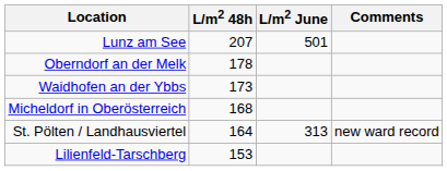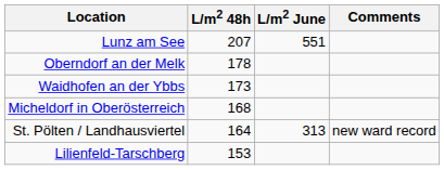 <table class="wikitable" style="text-align:right">
 <tr>
 <th>Location</th>
 <th>L/m<sup>2</sup> 48h</th>
 <th>L/m<sup>2</sup> June</th>
 <th>Comments</th>
 </tr>
 <tr>
 <td><a href='#'>Lunz am See</a></td>
 <td>207</td>
-<td>501</td>
+<td>551</td>
 <td></td>
 </tr>
 <tr>
 <td><a href='#'>Oberndorf an der Melk</a></td>
 <td>178</td>
 <td></td>
 <td></td>
 </tr>
 <tr>
 <td><a href='#'>Waidhofen an der Ybbs</a></td>
 <td>173</td>
 <td></td>
 <td></td>
 </tr>
 <tr>
 <td><a href='#'>Micheldorf in Oberösterreich</a></td>
 <td>168</td>
 <td></td>
 <td></td>
 </tr>
 <tr>
 <td>St. Pölten / Landhausviertel</td>
 <td>164</td>
 <td>313</td>
 <td>new ward record</td>
 </tr>
 <tr>
 <td><a href='#'>Lilienfeld-Tarschberg</a></td>
 <td>153</td>
 <td></td>
 <td></td>
 </tr>
 </table>
